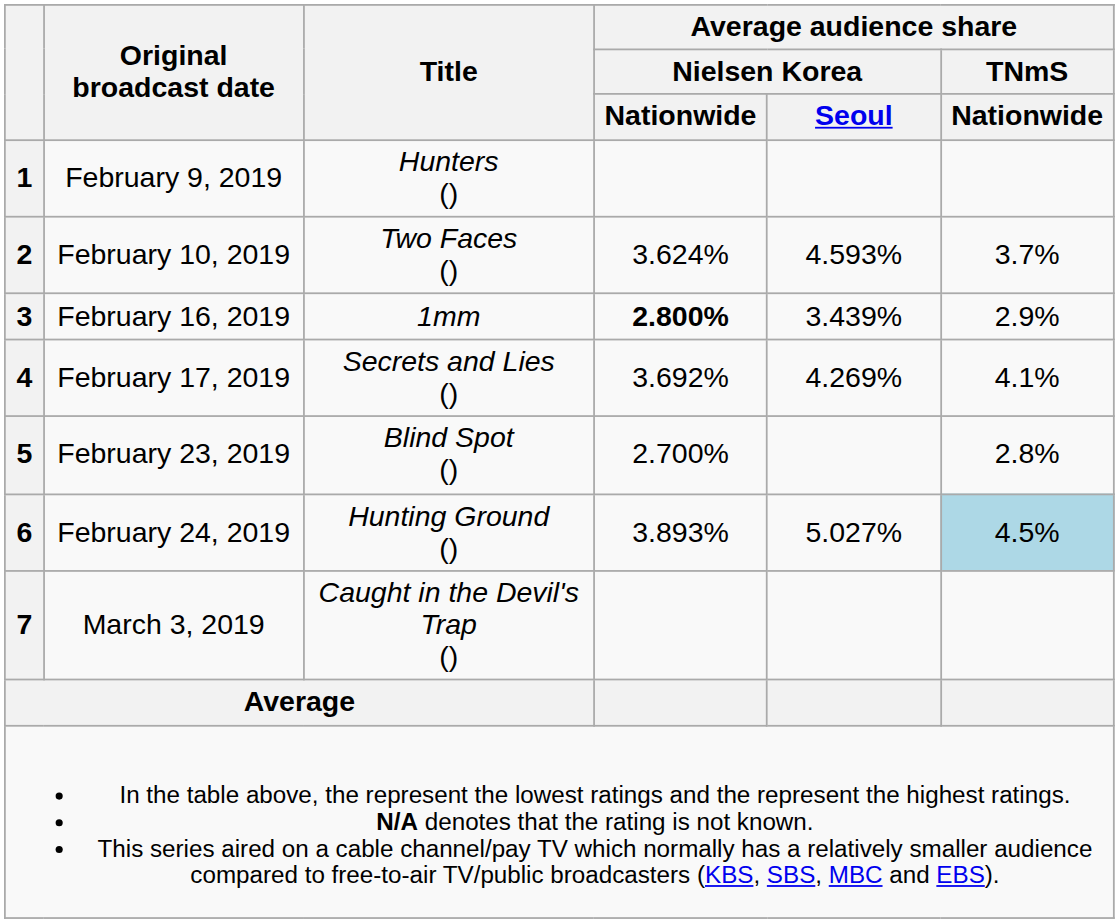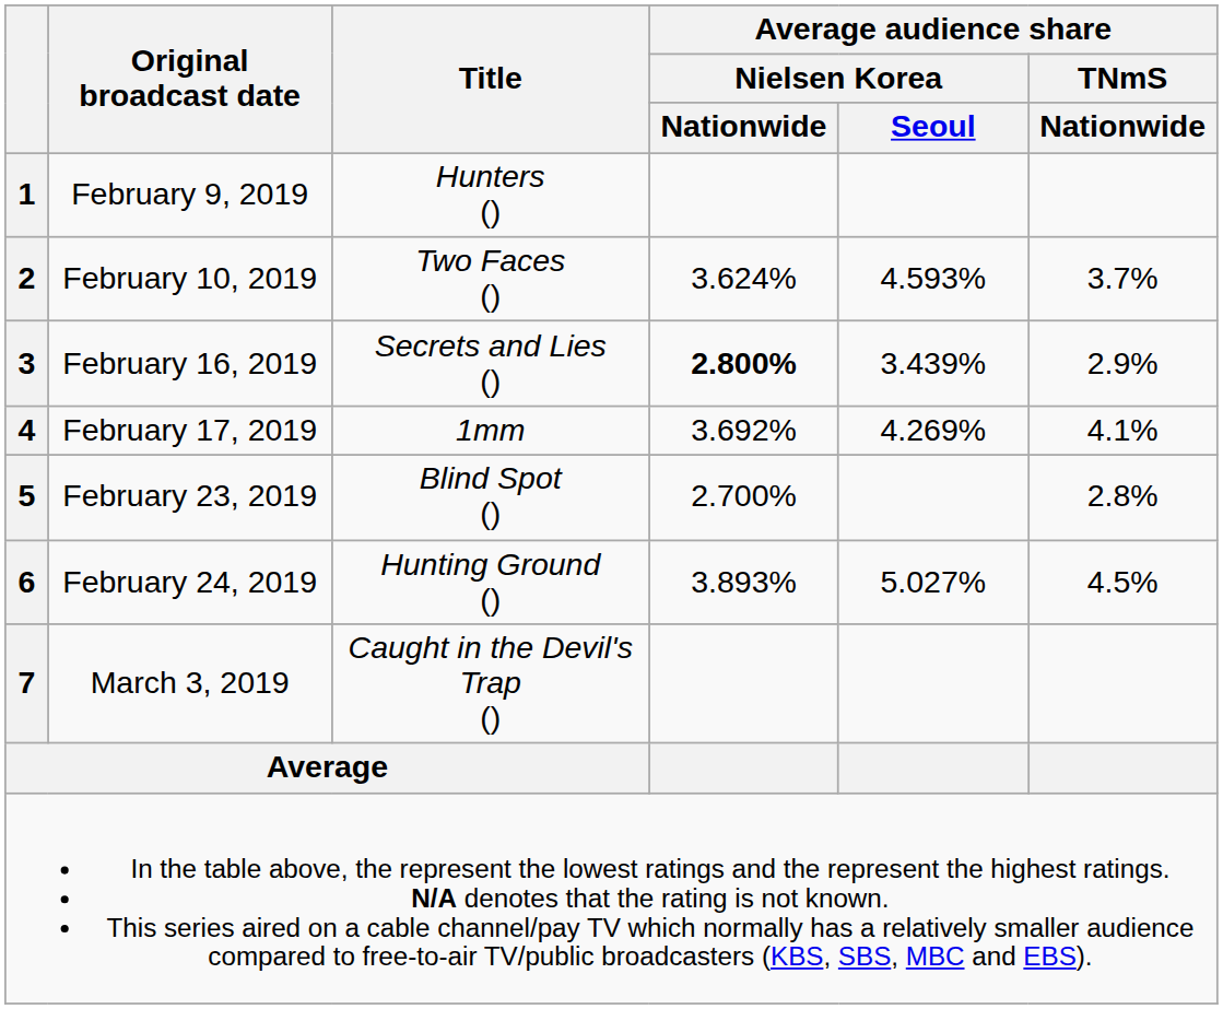 <table class="wikitable" style="text-align:center;max-width:720px; margin-left: auto; margin-right: auto; border: none;">
 <tr>
 </tr>
 <tr>
 <th rowspan="3"></th>
 <th rowspan="3">Original<br>broadcast date</th>
 <th rowspan="3">Title</th>
 <th colspan="3">Average audience share</th>
 </tr>
 <tr>
 <th colspan="2">Nielsen Korea</th>
 <th>TNmS</th>
 </tr>
 <tr>
 <th width="90">Nationwide</th>
 <th width="90"><a href='#'>Seoul</a></th>
 <th width="90">Nationwide</th>
 </tr>
 <tr>
 <th>1</th>
 <td>February 9, 2019</td>
 <td><em>Hunters</em><br>()</td>
 <td></td>
 <td></td>
 <td></td>
 </tr>
 <tr>
 <th>2</th>
 <td>February 10, 2019</td>
 <td><em>Two Faces</em><br>()</td>
 <td>3.624%</td>
 <td>4.593%</td>
 <td>3.7%</td>
 </tr>
 <tr>
 <th>3</th>
 <td>February 16, 2019</td>
-<td><em>1mm</em></td>
+<td><em>Secrets and Lies</em><br>()</td>
 <td><strong>2.800%</strong></td>
 <td>3.439%</td>
 <td>2.9%</td>
 </tr>
 <tr>
 <th>4</th>
 <td>February 17, 2019</td>
-<td><em>Secrets and Lies</em><br>()</td>
+<td><em>1mm</em></td>
 <td>3.692%</td>
 <td>4.269%</td>
 <td>4.1%</td>
 </tr>
 <tr>
 <th>5</th>
 <td>February 23, 2019</td>
 <td><em>Blind Spot</em><br>()</td>
 <td>2.700%</td>
 <td></td>
 <td>2.8%</td>
 </tr>
 <tr>
 <th>6</th>
 <td>February 24, 2019</td>
 <td><em>Hunting Ground</em><br>()</td>
 <td>3.893%</td>
 <td>5.027%</td>
-<td style="background: lightblue;">4.5%</td>
+<td>4.5%</td>
 </tr>
 <tr>
 <th>7</th>
 <td>March 3, 2019</td>
 <td><em>Caught in the Devil's Trap</em><br>()</td>
 <td></td>
 <td></td>
 <td></td>
 </tr>
 <tr>
 <th colspan="3">Average</th>
 <th></th>
 <th></th>
 <th></th>
 </tr>
 <tr>
 <td colspan="6" style="font-size:85%"><br><ul><li>In the table above, the <strong></strong> represent the lowest ratings and the <strong></strong> represent the highest ratings.</li><li><strong>N/A</strong> denotes that the rating is not known.</li><li>This series aired on a cable channel/pay TV which normally has a relatively smaller audience compared to free-to-air TV/public broadcasters (<a href='#'>KBS</a>, <a href='#'>SBS</a>, <a href='#'>MBC</a> and <a href='#'>EBS</a>).</li></ul></td>
 </tr>
 </table>
